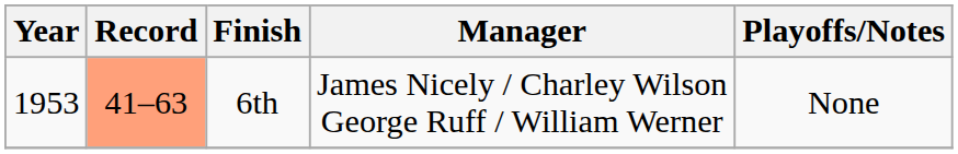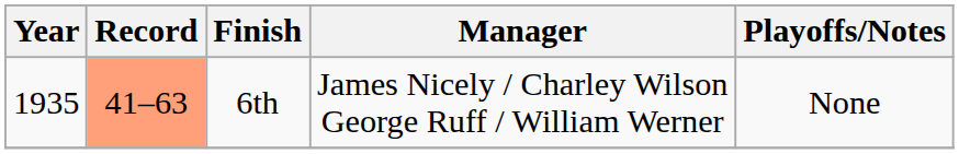 <table class="wikitable" style="text-align:center">
 <tr align=center>
 <th>Year</th>
 <th>Record</th>
 <th>Finish</th>
 <th>Manager</th>
 <th>Playoffs/Notes</th>
 </tr>
 <tr align=center>
-<td>1953</td>
+<td>1935</td>
 <td style="background: lightsalmon;">41–63</td>
 <td>6th</td>
 <td>James Nicely / Charley Wilson <br> George Ruff / William Werner</td>
 <td>None</td>
 </tr>
 <tr align=center>
 </tr>
 </table>
